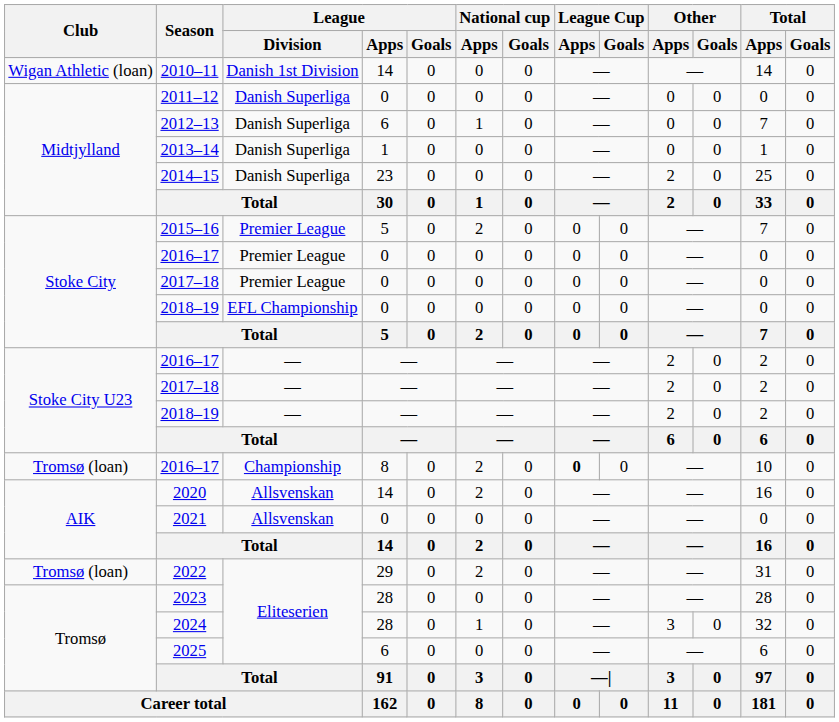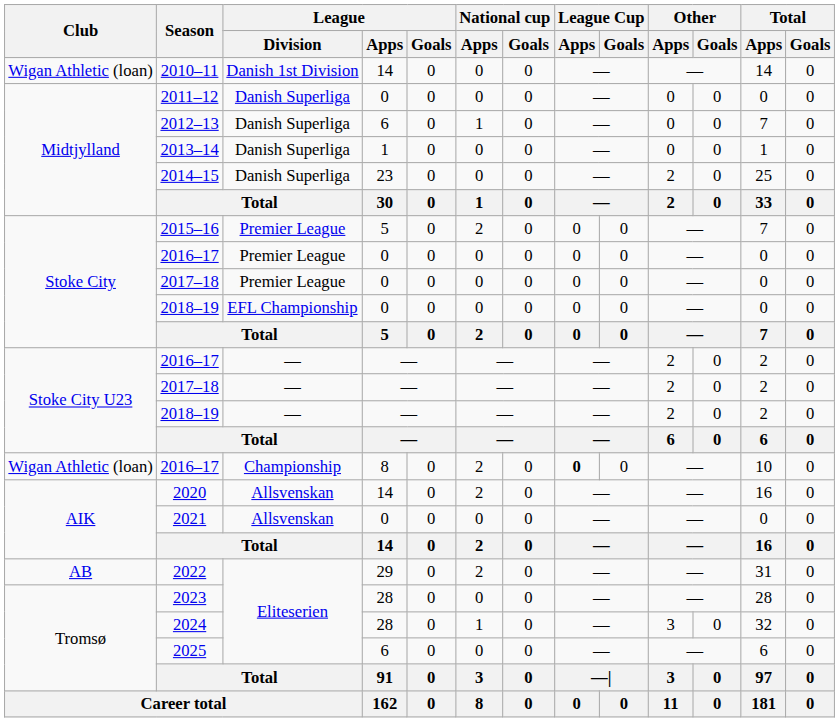 <table class="wikitable" style="text-align: center">
 <tr>
 <th rowspan="2">Club</th>
 <th rowspan="2">Season</th>
 <th colspan="3">League</th>
 <th colspan="2">National cup</th>
 <th colspan="2">League Cup</th>
 <th colspan="2">Other</th>
 <th colspan="2">Total</th>
 </tr>
 <tr>
 <th>Division</th>
 <th>Apps</th>
 <th>Goals</th>
 <th>Apps</th>
 <th>Goals</th>
 <th>Apps</th>
 <th>Goals</th>
 <th>Apps</th>
 <th>Goals</th>
 <th>Apps</th>
 <th>Goals</th>
 </tr>
 <tr>
 <td><a href='#'>Wigan Athletic</a> (loan)</td>
 <td><a href='#'>2010–11</a></td>
 <td><a href='#'>Danish 1st Division</a></td>
 <td>14</td>
 <td>0</td>
 <td>0</td>
 <td>0</td>
 <td colspan="2">—</td>
 <td colspan="2">—</td>
 <td>14</td>
 <td>0</td>
 </tr>
 <tr>
 <td rowspan="5"><a href='#'>Midtjylland</a></td>
 <td><a href='#'>2011–12</a></td>
 <td><a href='#'>Danish Superliga</a></td>
 <td>0</td>
 <td>0</td>
 <td>0</td>
 <td>0</td>
 <td colspan="2">—</td>
 <td>0</td>
 <td>0</td>
 <td>0</td>
 <td>0</td>
 </tr>
 <tr>
 <td><a href='#'>2012–13</a></td>
 <td>Danish Superliga</td>
 <td>6</td>
 <td>0</td>
 <td>1</td>
 <td>0</td>
 <td colspan="2">—</td>
 <td>0</td>
 <td>0</td>
 <td>7</td>
 <td>0</td>
 </tr>
 <tr>
 <td><a href='#'>2013–14</a></td>
 <td>Danish Superliga</td>
 <td>1</td>
 <td>0</td>
 <td>0</td>
 <td>0</td>
 <td colspan="2">—</td>
 <td>0</td>
 <td>0</td>
 <td>1</td>
 <td>0</td>
 </tr>
 <tr>
 <td><a href='#'>2014–15</a></td>
 <td>Danish Superliga</td>
 <td>23</td>
 <td>0</td>
 <td>0</td>
 <td>0</td>
 <td colspan="2">—</td>
 <td>2</td>
 <td>0</td>
 <td>25</td>
 <td>0</td>
 </tr>
 <tr>
 <th colspan="2">Total</th>
 <th>30</th>
 <th>0</th>
 <th>1</th>
 <th>0</th>
 <th colspan="2">—</th>
 <th>2</th>
 <th>0</th>
 <th>33</th>
 <th>0</th>
 </tr>
 <tr>
 <td rowspan="5"><a href='#'>Stoke City</a></td>
 <td><a href='#'>2015–16</a></td>
 <td><a href='#'>Premier League</a></td>
 <td>5</td>
 <td>0</td>
 <td>2</td>
 <td>0</td>
 <td>0</td>
 <td>0</td>
 <td colspan="2">—</td>
 <td>7</td>
 <td>0</td>
 </tr>
 <tr>
 <td><a href='#'>2016–17</a></td>
 <td>Premier League</td>
 <td>0</td>
 <td>0</td>
 <td>0</td>
 <td>0</td>
 <td>0</td>
 <td>0</td>
 <td colspan="2">—</td>
 <td>0</td>
 <td>0</td>
 </tr>
 <tr>
 <td><a href='#'>2017–18</a></td>
 <td>Premier League</td>
 <td>0</td>
 <td>0</td>
 <td>0</td>
 <td>0</td>
 <td>0</td>
 <td>0</td>
 <td colspan="2">—</td>
 <td>0</td>
 <td>0</td>
 </tr>
 <tr>
 <td><a href='#'>2018–19</a></td>
 <td><a href='#'>EFL Championship</a></td>
 <td>0</td>
 <td>0</td>
 <td>0</td>
 <td>0</td>
 <td>0</td>
 <td>0</td>
 <td colspan="2">—</td>
 <td>0</td>
 <td>0</td>
 </tr>
 <tr>
 <th colspan="2">Total</th>
 <th>5</th>
 <th>0</th>
 <th>2</th>
 <th>0</th>
 <th>0</th>
 <th>0</th>
 <th colspan="2">—</th>
 <th>7</th>
 <th>0</th>
 </tr>
 <tr>
 <td rowspan="4"><a href='#'>Stoke City U23</a></td>
 <td><a href='#'>2016–17</a></td>
 <td colspan="1">—</td>
 <td colspan="2">—</td>
 <td colspan="2">—</td>
 <td colspan="2">—</td>
 <td>2</td>
 <td>0</td>
 <td>2</td>
 <td>0</td>
 </tr>
 <tr>
 <td><a href='#'>2017–18</a></td>
 <td colspan="1">—</td>
 <td colspan="2">—</td>
 <td colspan="2">—</td>
 <td colspan="2">—</td>
 <td>2</td>
 <td>0</td>
 <td>2</td>
 <td>0</td>
 </tr>
 <tr>
 <td><a href='#'>2018–19</a></td>
 <td colspan="1">—</td>
 <td colspan="2">—</td>
 <td colspan="2">—</td>
 <td colspan="2">—</td>
 <td>2</td>
 <td>0</td>
 <td>2</td>
 <td>0</td>
 </tr>
 <tr>
 <th colspan="2">Total</th>
 <th colspan="2">—</th>
 <th colspan="2">—</th>
 <th colspan="2">—</th>
 <th>6</th>
 <th>0</th>
 <th>6</th>
 <th>0</th>
 </tr>
 <tr>
-<td><a href='#'>Tromsø</a> (loan)</td>
+<td><a href='#'>Wigan Athletic</a> (loan)</td>
 <td><a href='#'>2016–17</a></td>
 <td><a href='#'>Championship</a></td>
 <td>8</td>
 <td>0</td>
 <td>2</td>
 <td>0</td>
 <td><strong>0</strong></td>
 <td>0</td>
 <td colspan="2">—</td>
 <td>10</td>
 <td>0</td>
 </tr>
 <tr>
 <td rowspan="3"><a href='#'>AIK</a></td>
 <td><a href='#'>2020</a></td>
 <td><a href='#'>Allsvenskan</a></td>
 <td>14</td>
 <td>0</td>
 <td>2</td>
 <td>0</td>
 <td colspan="2">—</td>
 <td colspan="2">—</td>
 <td>16</td>
 <td>0</td>
 </tr>
 <tr>
 <td><a href='#'>2021</a></td>
 <td><a href='#'>Allsvenskan</a></td>
 <td>0</td>
 <td>0</td>
 <td>0</td>
 <td>0</td>
 <td colspan="2">—</td>
 <td colspan="2">—</td>
 <td>0</td>
 <td>0</td>
 </tr>
 <tr>
 <th colspan="2">Total</th>
 <th>14</th>
 <th>0</th>
 <th>2</th>
 <th>0</th>
 <th colspan="2">—</th>
 <th colspan="2">—</th>
 <th>16</th>
 <th>0</th>
 </tr>
 <tr>
-<td><a href='#'>Tromsø</a> (loan)</td>
+<td><a href='#'>AB</a></td>
 <td><a href='#'>2022</a></td>
 <td rowspan="4"><a href='#'>Eliteserien</a></td>
 <td>29</td>
 <td>0</td>
 <td>2</td>
 <td>0</td>
 <td colspan="2">—</td>
 <td colspan="2">—</td>
 <td>31</td>
 <td>0</td>
 </tr>
 <tr>
 <td rowspan="4">Tromsø</td>
 <td><a href='#'>2023</a></td>
 <td>28</td>
 <td>0</td>
 <td>0</td>
 <td>0</td>
 <td colspan="2">—</td>
 <td colspan="2">—</td>
 <td>28</td>
 <td>0</td>
 </tr>
 <tr>
 <td><a href='#'>2024</a></td>
 <td>28</td>
 <td>0</td>
 <td>1</td>
 <td>0</td>
 <td colspan="2">—</td>
 <td>3</td>
 <td>0</td>
 <td>32</td>
 <td>0</td>
 </tr>
 <tr>
 <td><a href='#'>2025</a></td>
 <td>6</td>
 <td>0</td>
 <td>0</td>
 <td>0</td>
 <td colspan="2">—</td>
 <td colspan="2">—</td>
 <td>6</td>
 <td>0</td>
 </tr>
 <tr>
 <th colspan="2">Total</th>
 <th>91</th>
 <th>0</th>
 <th>3</th>
 <th>0</th>
 <th colspan="2">—|</th>
 <th>3</th>
 <th>0</th>
 <th>97</th>
 <th>0</th>
 </tr>
 <tr>
 <th colspan="3">Career total</th>
 <th>162</th>
 <th>0</th>
 <th>8</th>
 <th>0</th>
 <th>0</th>
 <th>0</th>
 <th>11</th>
 <th>0</th>
 <th>181</th>
 <th>0</th>
 </tr>
 </table>
